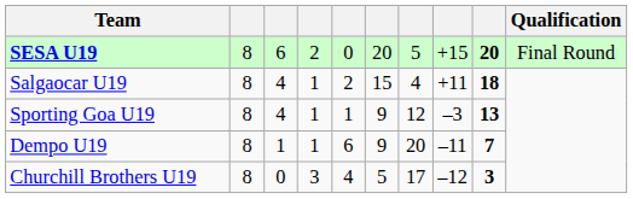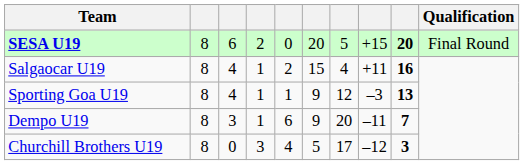 <table class="wikitable" style="text-align:center">
 <tr>
 <th width="175">Team</th>
 <th width="20"></th>
 <th width="20"></th>
 <th width="20"></th>
 <th width="20"></th>
 <th width="20"></th>
 <th width="20"></th>
 <th width="20"></th>
 <th width="20"></th>
 <th width="20">Qualification</th>
 </tr>
 <tr bgcolor="#ccffcc">
 <td align=left><strong><a href='#'>SESA U19</a></strong></td>
 <td>8</td>
 <td>6</td>
 <td>2</td>
 <td>0</td>
 <td>20</td>
 <td>5</td>
 <td>+15</td>
 <td><strong>20</strong></td>
 <td>Final Round</td>
 </tr>
 <tr>
 <td align=left><a href='#'>Salgaocar U19</a></td>
 <td>8</td>
 <td>4</td>
 <td>1</td>
 <td>2</td>
 <td>15</td>
 <td>4</td>
 <td>+11</td>
-<td><strong>18</strong></td>
+<td><strong>16</strong></td>
 </tr>
 <tr>
 <td align=left><a href='#'>Sporting Goa U19</a></td>
 <td>8</td>
 <td>4</td>
 <td>1</td>
 <td>1</td>
 <td>9</td>
 <td>12</td>
 <td>–3</td>
 <td><strong>13</strong></td>
 </tr>
 <tr>
 <td align=left><a href='#'>Dempo U19</a></td>
 <td>8</td>
-<td>1</td>
+<td>3</td>
 <td>1</td>
 <td>6</td>
 <td>9</td>
 <td>20</td>
 <td>–11</td>
 <td><strong>7</strong></td>
 </tr>
 <tr>
 <td align=left><a href='#'>Churchill Brothers U19</a></td>
 <td>8</td>
 <td>0</td>
 <td>3</td>
 <td>4</td>
 <td>5</td>
 <td>17</td>
 <td>–12</td>
 <td><strong>3</strong></td>
 </tr>
 </table>
